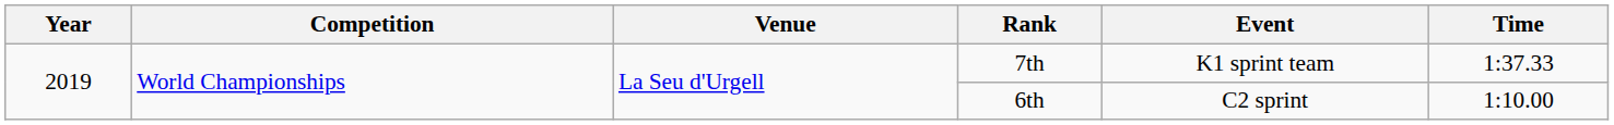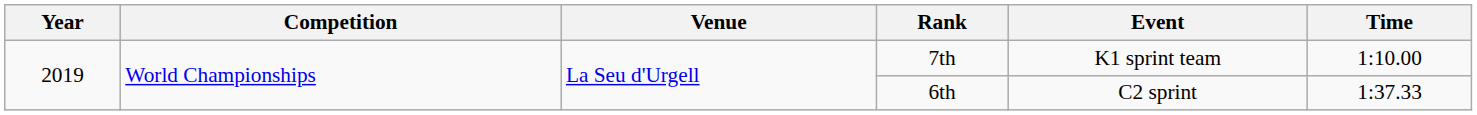 <table class="wikitable" width=50% style="font-size:90%; text-align:center;">
 <tr>
 <th>Year</th>
 <th>Competition</th>
 <th>Venue</th>
 <th>Rank</th>
 <th>Event</th>
 <th>Time</th>
 </tr>
 <tr>
 <td rowspan=2>2019</td>
 <td rowspan=2 align=left><a href='#'>World Championships</a></td>
 <td rowspan=2 align=left> <a href='#'>La Seu d'Urgell</a></td>
 <td>7th</td>
 <td>K1 sprint team</td>
-<td>1:37.33</td>
+<td>1:10.00</td>
 </tr>
 <tr>
 <td>6th</td>
 <td>C2 sprint</td>
-<td>1:10.00</td>
+<td>1:37.33</td>
 </tr>
 </table>
